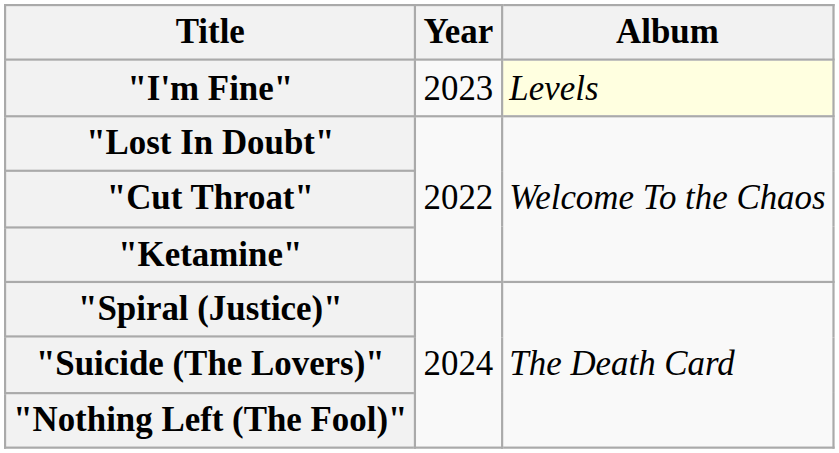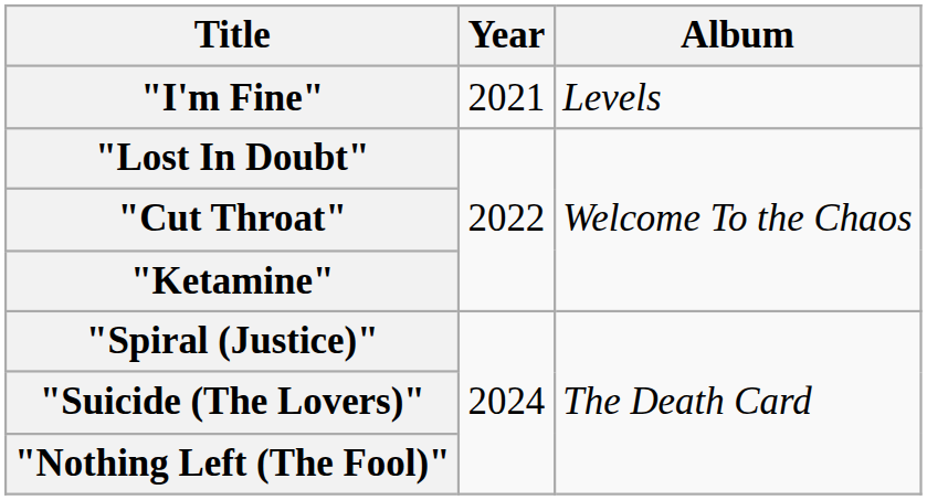 <table class="wikitable plainrowheaders">
 <tr>
 <th>Title</th>
 <th>Year</th>
 <th>Album</th>
 </tr>
 <tr>
 <th scope="row">"I'm Fine"</th>
-<td>2023</td>
-<td style="background: lightyellow;"><em>Levels</em></td>
+<td>2021</td>
+<td><em>Levels</em></td>
 </tr>
 <tr>
 <th scope="row">"Lost In Doubt"</th>
 <td rowspan="3">2022</td>
 <td rowspan="3"><em>Welcome To the Chaos</em></td>
 </tr>
 <tr>
 <th scope="row">"Cut Throat"</th>
 </tr>
 <tr>
 <th scope="row">"Ketamine"</th>
 </tr>
 <tr>
 <th scope="row">"Spiral (Justice)"</th>
 <td rowspan="3">2024</td>
 <td rowspan="3"><em>The Death Card</em></td>
 </tr>
 <tr>
 <th scope="row">"Suicide (The Lovers)"</th>
 </tr>
 <tr>
 <th scope="row">"Nothing Left (The Fool)"</th>
 </tr>
 </table>
